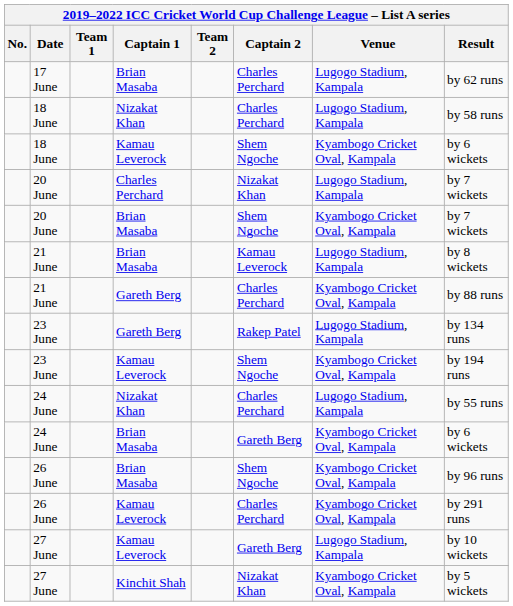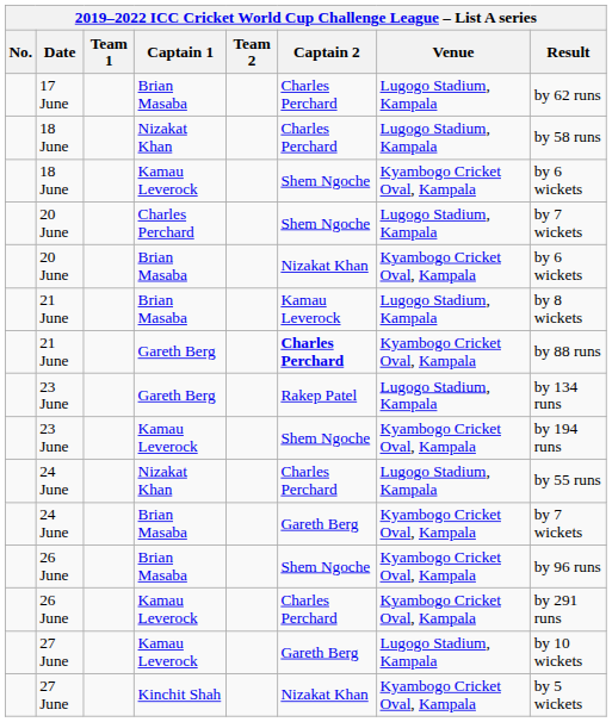 <table class="wikitable">
 <tr>
 <th colspan="9"><a href='#'>2019–2022 ICC Cricket World Cup Challenge League</a> – List A series</th>
 </tr>
 <tr>
 <th>No.</th>
 <th>Date</th>
 <th>Team 1</th>
 <th>Captain 1</th>
 <th>Team 2</th>
 <th>Captain 2</th>
 <th>Venue</th>
 <th>Result</th>
 </tr>
 <tr>
 <td></td>
 <td>17 June</td>
 <td></td>
 <td><a href='#'>Brian Masaba</a></td>
 <td></td>
 <td><a href='#'>Charles Perchard</a></td>
 <td><a href='#'>Lugogo Stadium</a>, <a href='#'>Kampala</a></td>
 <td> by 62 runs</td>
 </tr>
 <tr>
 <td></td>
 <td>18 June</td>
 <td></td>
 <td><a href='#'>Nizakat Khan</a></td>
 <td></td>
 <td><a href='#'>Charles Perchard</a></td>
 <td><a href='#'>Lugogo Stadium</a>, <a href='#'>Kampala</a></td>
 <td> by 58 runs</td>
 </tr>
 <tr>
 <td></td>
 <td>18 June</td>
 <td></td>
 <td><a href='#'>Kamau Leverock</a></td>
 <td></td>
 <td><a href='#'>Shem Ngoche</a></td>
 <td><a href='#'>Kyambogo Cricket Oval</a>, <a href='#'>Kampala</a></td>
 <td> by 6 wickets</td>
 </tr>
 <tr>
 <td></td>
 <td>20 June</td>
 <td></td>
 <td><a href='#'>Charles Perchard</a></td>
 <td></td>
-<td><a href='#'>Nizakat Khan</a></td>
+<td><a href='#'>Shem Ngoche</a></td>
 <td><a href='#'>Lugogo Stadium</a>, <a href='#'>Kampala</a></td>
 <td> by 7 wickets</td>
 </tr>
 <tr>
 <td></td>
 <td>20 June</td>
 <td></td>
 <td><a href='#'>Brian Masaba</a></td>
 <td></td>
-<td><a href='#'>Shem Ngoche</a></td>
+<td><a href='#'>Nizakat Khan</a></td>
 <td><a href='#'>Kyambogo Cricket Oval</a>, <a href='#'>Kampala</a></td>
-<td> by 7 wickets</td>
+<td> by 6 wickets</td>
 </tr>
 <tr>
 <td></td>
 <td>21 June</td>
 <td></td>
 <td><a href='#'>Brian Masaba</a></td>
 <td></td>
 <td><a href='#'>Kamau Leverock</a></td>
 <td><a href='#'>Lugogo Stadium</a>, <a href='#'>Kampala</a></td>
 <td> by 8 wickets</td>
 </tr>
 <tr>
 <td></td>
 <td>21 June</td>
 <td></td>
 <td><a href='#'>Gareth Berg</a></td>
 <td></td>
-<td><a href='#'>Charles Perchard</a></td>
+<td><strong><a href='#'>Charles Perchard</a></strong></td>
 <td><a href='#'>Kyambogo Cricket Oval</a>, <a href='#'>Kampala</a></td>
 <td> by 88 runs</td>
 </tr>
 <tr>
 <td></td>
 <td>23 June</td>
 <td></td>
 <td><a href='#'>Gareth Berg</a></td>
 <td></td>
 <td><a href='#'>Rakep Patel</a></td>
 <td><a href='#'>Lugogo Stadium</a>, <a href='#'>Kampala</a></td>
 <td> by 134 runs</td>
 </tr>
 <tr>
 <td></td>
 <td>23 June</td>
 <td></td>
 <td><a href='#'>Kamau Leverock</a></td>
 <td></td>
 <td><a href='#'>Shem Ngoche</a></td>
 <td><a href='#'>Kyambogo Cricket Oval</a>, <a href='#'>Kampala</a></td>
 <td> by 194 runs</td>
 </tr>
 <tr>
 <td></td>
 <td>24 June</td>
 <td></td>
 <td><a href='#'>Nizakat Khan</a></td>
 <td></td>
 <td><a href='#'>Charles Perchard</a></td>
 <td><a href='#'>Lugogo Stadium</a>, <a href='#'>Kampala</a></td>
 <td> by 55 runs</td>
 </tr>
 <tr>
 <td></td>
 <td>24 June</td>
 <td></td>
 <td><a href='#'>Brian Masaba</a></td>
 <td></td>
 <td><a href='#'>Gareth Berg</a></td>
 <td><a href='#'>Kyambogo Cricket Oval</a>, <a href='#'>Kampala</a></td>
-<td> by 6 wickets</td>
+<td> by 7 wickets</td>
 </tr>
 <tr>
 <td></td>
 <td>26 June</td>
 <td></td>
 <td><a href='#'>Brian Masaba</a></td>
 <td></td>
 <td><a href='#'>Shem Ngoche</a></td>
 <td><a href='#'>Kyambogo Cricket Oval</a>, <a href='#'>Kampala</a></td>
 <td> by 96 runs</td>
 </tr>
 <tr>
 <td></td>
 <td>26 June</td>
 <td></td>
 <td><a href='#'>Kamau Leverock</a></td>
 <td></td>
 <td><a href='#'>Charles Perchard</a></td>
 <td><a href='#'>Kyambogo Cricket Oval</a>, <a href='#'>Kampala</a></td>
 <td> by 291 runs</td>
 </tr>
 <tr>
 <td></td>
 <td>27 June</td>
 <td></td>
 <td><a href='#'>Kamau Leverock</a></td>
 <td></td>
 <td><a href='#'>Gareth Berg</a></td>
 <td><a href='#'>Lugogo Stadium</a>, <a href='#'>Kampala</a></td>
 <td> by 10 wickets</td>
 </tr>
 <tr>
 <td></td>
 <td>27 June</td>
 <td></td>
 <td><a href='#'>Kinchit Shah</a></td>
 <td></td>
 <td><a href='#'>Nizakat Khan</a></td>
 <td><a href='#'>Kyambogo Cricket Oval</a>, <a href='#'>Kampala</a></td>
 <td> by 5 wickets</td>
 </tr>
 </table>
